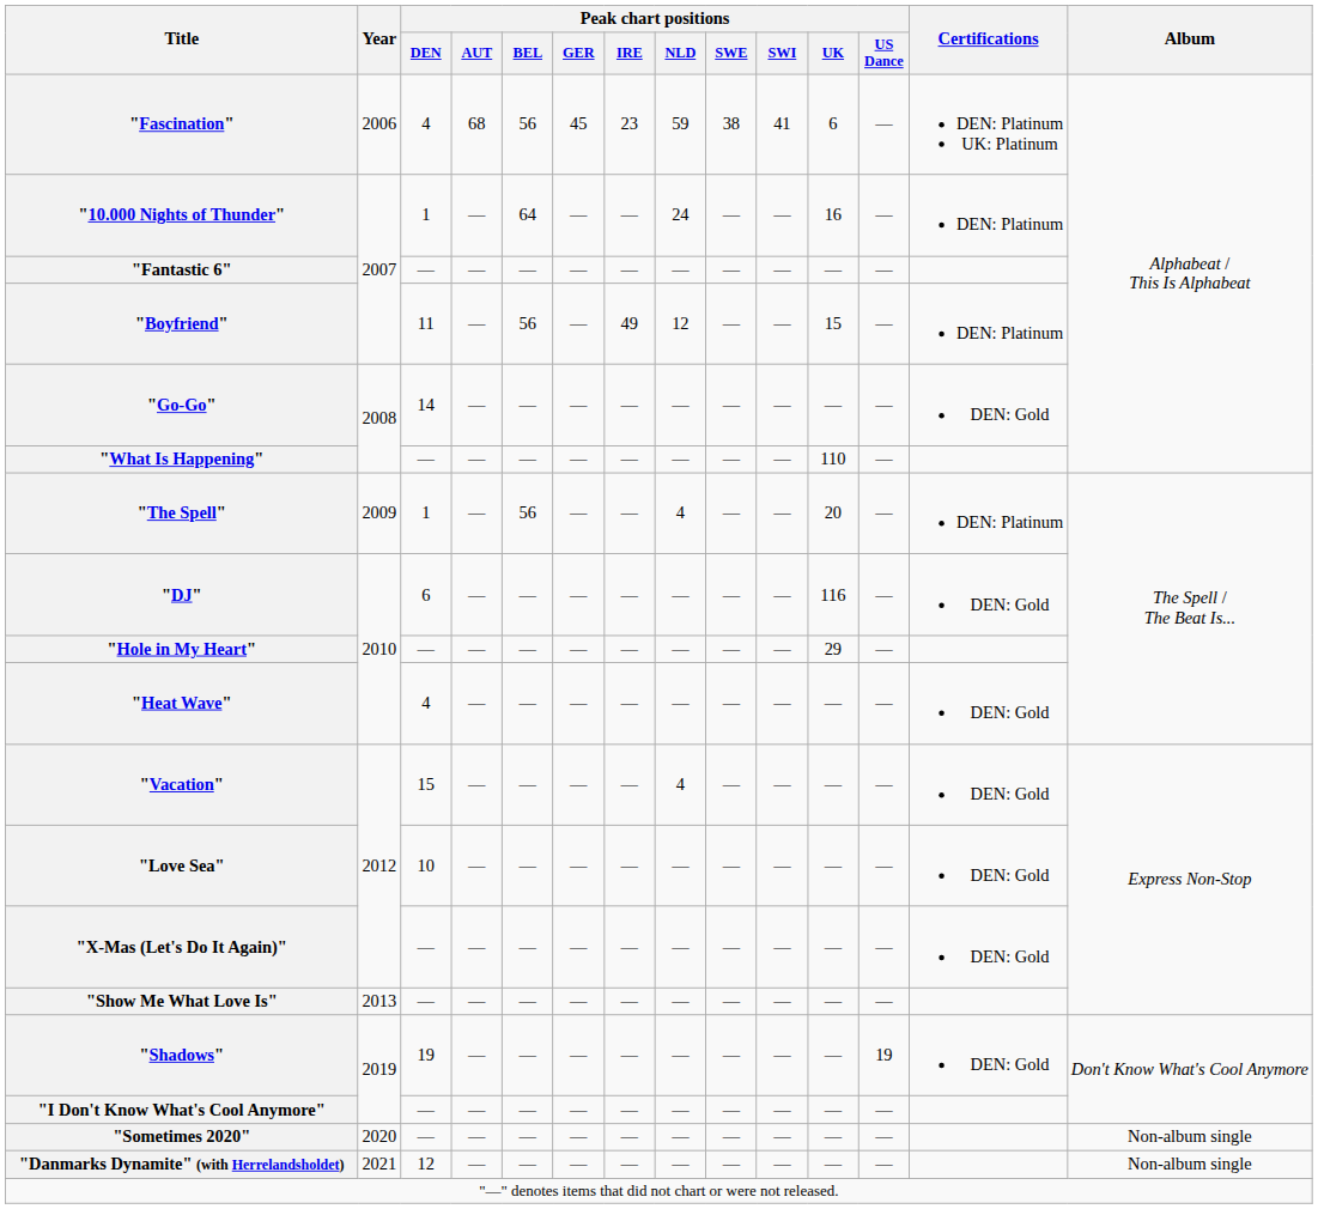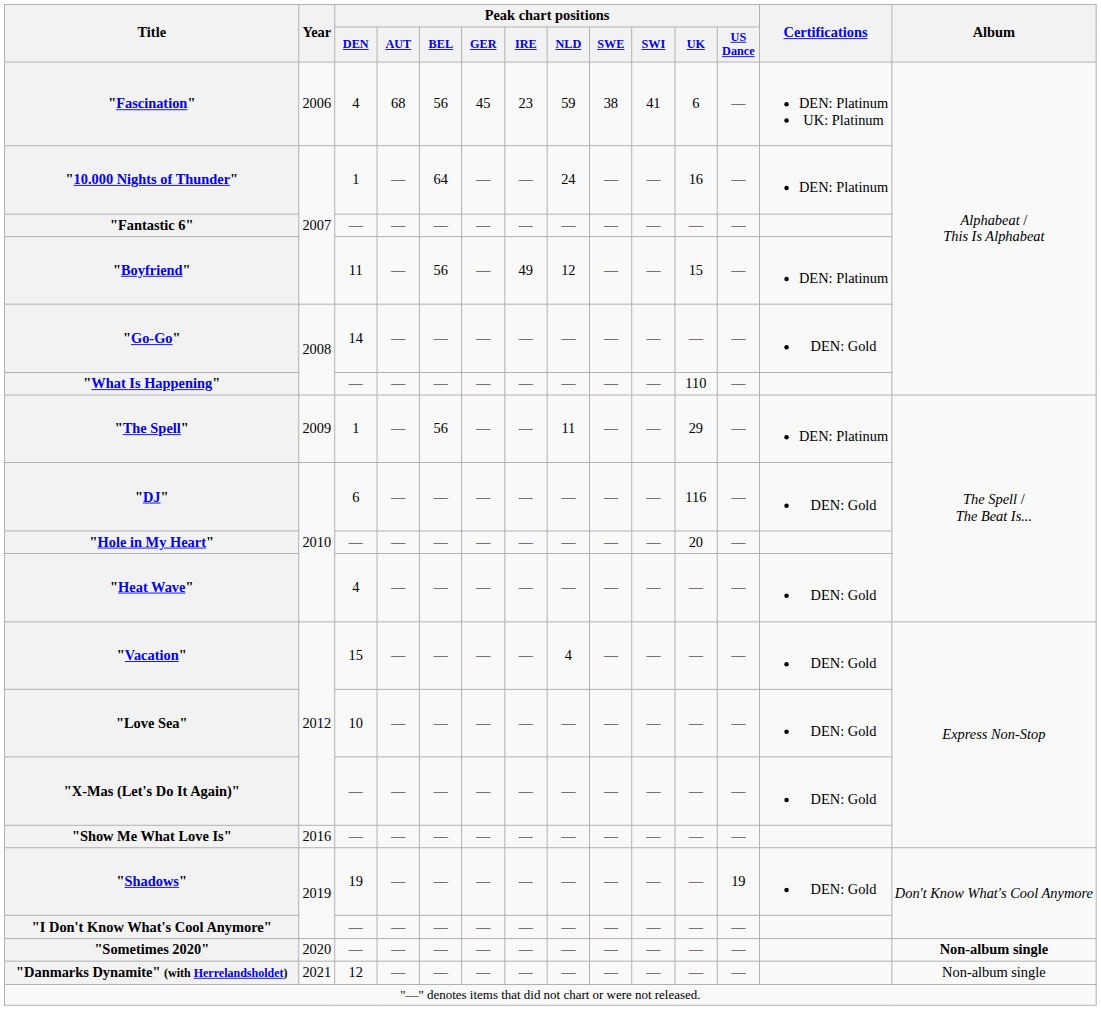 <table class="wikitable plainrowheaders" style="text-align:center;">
 <tr>
 <th scope="col" rowspan="2" style="width:20em;">Title</th>
 <th scope="col" rowspan="2" style="width:1em;">Year</th>
 <th scope="col" colspan="10">Peak chart positions</th>
 <th scope="col" rowspan="2"><a href='#'>Certifications</a></th>
 <th scope="col" rowspan="2">Album</th>
 </tr>
 <tr>
 <th scope="col" style="width:3em;font-size:85%;"><a href='#'>DEN</a><br></th>
 <th scope="col" style="width:3em;font-size:85%;"><a href='#'>AUT</a><br></th>
 <th scope="col" style="width:3em;font-size:85%;"><a href='#'>BEL</a><br></th>
 <th scope="col" style="width:3em;font-size:85%;"><a href='#'>GER</a><br></th>
 <th scope="col" style="width:3em;font-size:85%;"><a href='#'>IRE</a><br></th>
 <th scope="col" style="width:3em;font-size:85%;"><a href='#'>NLD</a><br></th>
 <th scope="col" style="width:3em;font-size:85%;"><a href='#'>SWE</a><br></th>
 <th scope="col" style="width:3em;font-size:85%;"><a href='#'>SWI</a><br></th>
 <th scope="col" style="width:3em;font-size:85%;"><a href='#'>UK</a><br></th>
 <th scope="col" style="width:3em;font-size:85%;"><a href='#'>US<br>Dance</a><br></th>
 </tr>
 <tr>
 <th scope="row">"<a href='#'>Fascination</a>"</th>
 <td>2006</td>
 <td>4</td>
 <td>68</td>
 <td>56</td>
 <td>45</td>
 <td>23</td>
 <td>59</td>
 <td>38</td>
 <td>41</td>
 <td>6</td>
 <td>—</td>
 <td><br><ul><li>DEN: Platinum</li><li>UK: Platinum</li></ul></td>
 <td rowspan="6"><em>Alphabeat</em> /<br><em>This Is Alphabeat</em></td>
 </tr>
 <tr>
 <th scope="row">"<a href='#'>10.000 Nights of Thunder</a>"</th>
 <td rowspan="3">2007</td>
 <td>1</td>
 <td>—</td>
 <td>64</td>
 <td>—</td>
 <td>—</td>
 <td>24</td>
 <td>—</td>
 <td>—</td>
 <td>16</td>
 <td>—</td>
 <td><br><ul><li>DEN: Platinum</li></ul></td>
 </tr>
 <tr>
 <th scope="row">"Fantastic 6"</th>
 <td>—</td>
 <td>—</td>
 <td>—</td>
 <td>—</td>
 <td>—</td>
 <td>—</td>
 <td>—</td>
 <td>—</td>
 <td>—</td>
 <td>—</td>
 <td></td>
 </tr>
 <tr>
 <th scope="row">"<a href='#'>Boyfriend</a>"</th>
 <td>11</td>
 <td>—</td>
 <td>56</td>
 <td>—</td>
 <td>49</td>
 <td>12</td>
 <td>—</td>
 <td>—</td>
 <td>15</td>
 <td>—</td>
 <td><br><ul><li>DEN: Platinum</li></ul></td>
 </tr>
 <tr>
 <th scope="row">"<a href='#'>Go-Go</a>"</th>
 <td rowspan="2">2008</td>
 <td>14</td>
 <td>—</td>
 <td>—</td>
 <td>—</td>
 <td>—</td>
 <td>—</td>
 <td>—</td>
 <td>—</td>
 <td>—</td>
 <td>—</td>
 <td><br><ul><li>DEN: Gold</li></ul></td>
 </tr>
 <tr>
 <th scope="row">"<a href='#'>What Is Happening</a>"</th>
 <td>—</td>
 <td>—</td>
 <td>—</td>
 <td>—</td>
 <td>—</td>
 <td>—</td>
 <td>—</td>
 <td>—</td>
 <td>110</td>
 <td>—</td>
 <td></td>
 </tr>
 <tr>
 <th scope="row">"<a href='#'>The Spell</a>"</th>
 <td>2009</td>
 <td>1</td>
 <td>—</td>
 <td>56</td>
 <td>—</td>
 <td>—</td>
-<td>4</td>
+<td>11</td>
 <td>—</td>
 <td>—</td>
-<td>20</td>
+<td>29</td>
 <td>—</td>
 <td><br><ul><li>DEN: Platinum</li></ul></td>
 <td rowspan="4"><em>The Spell</em> /<br><em>The Beat Is...</em></td>
 </tr>
 <tr>
 <th scope="row">"<a href='#'>DJ</a>"</th>
 <td rowspan="3">2010</td>
 <td>6</td>
 <td>—</td>
 <td>—</td>
 <td>—</td>
 <td>—</td>
 <td>—</td>
 <td>—</td>
 <td>—</td>
 <td>116</td>
 <td>—</td>
 <td><br><ul><li>DEN: Gold</li></ul></td>
 </tr>
 <tr>
 <th scope="row">"<a href='#'>Hole in My Heart</a>"</th>
 <td>—</td>
 <td>—</td>
 <td>—</td>
 <td>—</td>
 <td>—</td>
 <td>—</td>
 <td>—</td>
 <td>—</td>
-<td>29</td>
+<td>20</td>
 <td>—</td>
 </tr>
 <tr>
 <th scope="row">"<a href='#'>Heat Wave</a>"</th>
 <td>4</td>
 <td>—</td>
 <td>—</td>
 <td>—</td>
 <td>—</td>
 <td>—</td>
 <td>—</td>
 <td>—</td>
 <td>—</td>
 <td>—</td>
 <td><br><ul><li>DEN: Gold</li></ul></td>
 </tr>
 <tr>
 <th scope="row">"<a href='#'>Vacation</a>"</th>
 <td rowspan="3">2012</td>
 <td>15</td>
 <td>—</td>
 <td>—</td>
 <td>—</td>
 <td>—</td>
 <td>4</td>
 <td>—</td>
 <td>—</td>
 <td>—</td>
 <td>—</td>
 <td><br><ul><li>DEN: Gold</li></ul></td>
 <td rowspan="4"><em>Express Non-Stop</em></td>
 </tr>
 <tr>
 <th scope="row">"Love Sea"</th>
 <td>10</td>
 <td>—</td>
 <td>—</td>
 <td>—</td>
 <td>—</td>
 <td>—</td>
 <td>—</td>
 <td>—</td>
 <td>—</td>
 <td>—</td>
 <td><br><ul><li>DEN: Gold</li></ul></td>
 </tr>
 <tr>
 <th scope="row">"X-Mas (Let's Do It Again)"</th>
 <td>—</td>
 <td>—</td>
 <td>—</td>
 <td>—</td>
 <td>—</td>
 <td>—</td>
 <td>—</td>
 <td>—</td>
 <td>—</td>
 <td>—</td>
 <td><br><ul><li>DEN: Gold</li></ul></td>
 </tr>
 <tr>
 <th scope="row">"Show Me What Love Is"</th>
-<td>2013</td>
+<td>2016</td>
 <td>—</td>
 <td>—</td>
 <td>—</td>
 <td>—</td>
 <td>—</td>
 <td>—</td>
 <td>—</td>
 <td>—</td>
 <td>—</td>
 <td>—</td>
 <td></td>
 </tr>
 <tr>
 <th scope="row">"<a href='#'>Shadows</a>"</th>
 <td rowspan="2">2019</td>
 <td>19</td>
 <td>—</td>
 <td>—</td>
 <td>—</td>
 <td>—</td>
 <td>—</td>
 <td>—</td>
 <td>—</td>
 <td>—</td>
 <td>19</td>
 <td><br><ul><li>DEN: Gold</li></ul></td>
 <td rowspan="2"><em>Don't Know What's Cool Anymore</em></td>
 </tr>
 <tr>
 <th scope="row">"I Don't Know What's Cool Anymore"</th>
 <td>—</td>
 <td>—</td>
 <td>—</td>
 <td>—</td>
 <td>—</td>
 <td>—</td>
 <td>—</td>
 <td>—</td>
 <td>—</td>
 <td>—</td>
 <td></td>
 </tr>
 <tr>
 <th scope="row">"Sometimes 2020"</th>
 <td>2020</td>
 <td>—</td>
 <td>—</td>
 <td>—</td>
 <td>—</td>
 <td>—</td>
 <td>—</td>
 <td>—</td>
 <td>—</td>
 <td>—</td>
 <td>—</td>
 <td></td>
-<td>Non-album single</td>
+<td><strong>Non-album single</strong></td>
 </tr>
 <tr>
 <th scope="row">"Danmarks Dynamite" <small>(with <a href='#'>Herrelandsholdet</a>)</small></th>
 <td>2021</td>
 <td>12</td>
 <td>—</td>
 <td>—</td>
 <td>—</td>
 <td>—</td>
 <td>—</td>
 <td>—</td>
 <td>—</td>
 <td>—</td>
 <td>—</td>
 <td></td>
 <td>Non-album single</td>
 </tr>
 <tr>
 <td colspan="16" style="font-size:90%;">"—" denotes items that did not chart or were not released.</td>
 </tr>
 </table>
